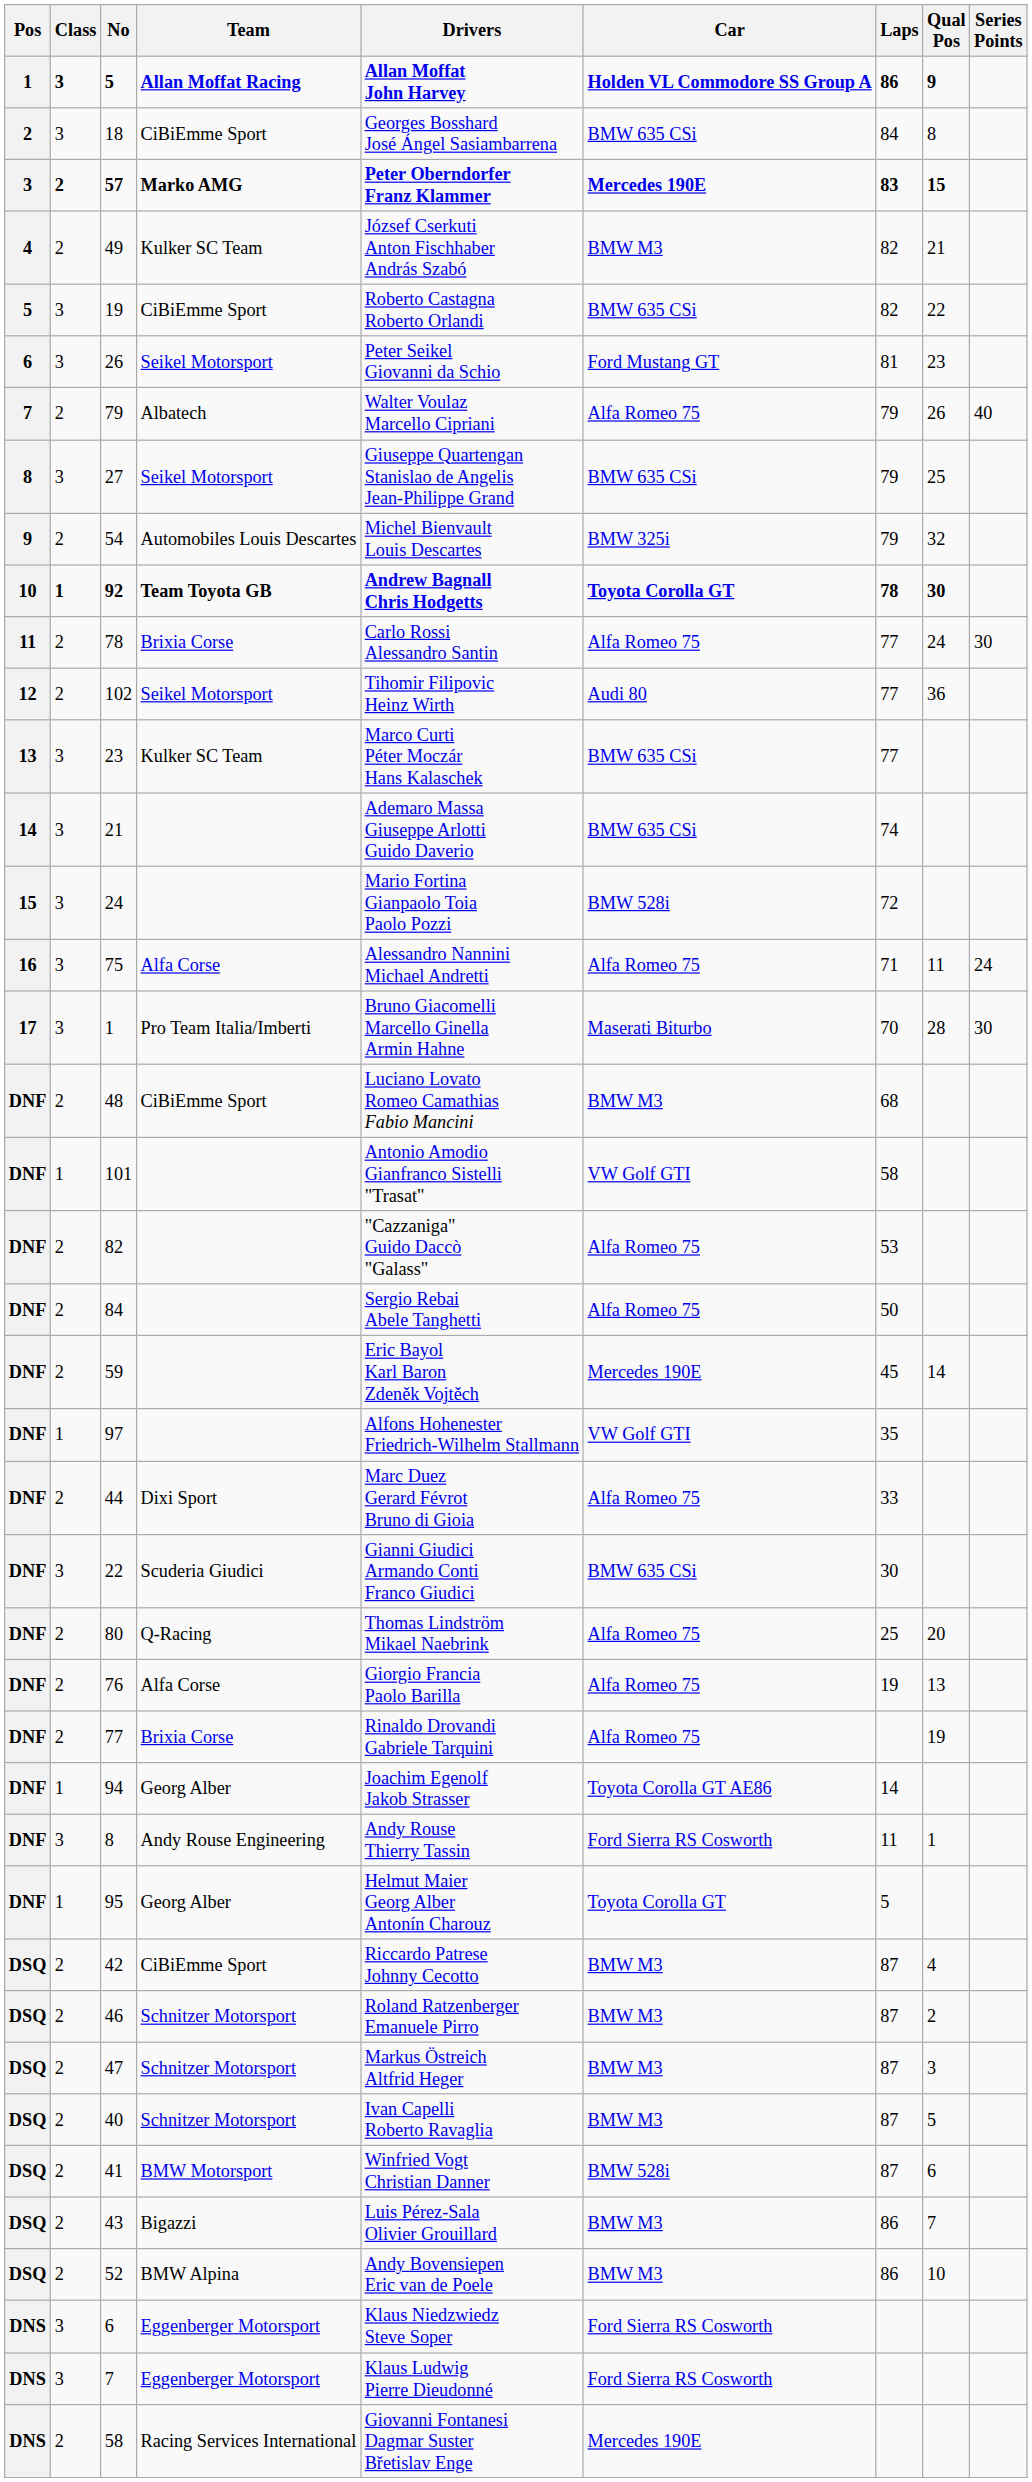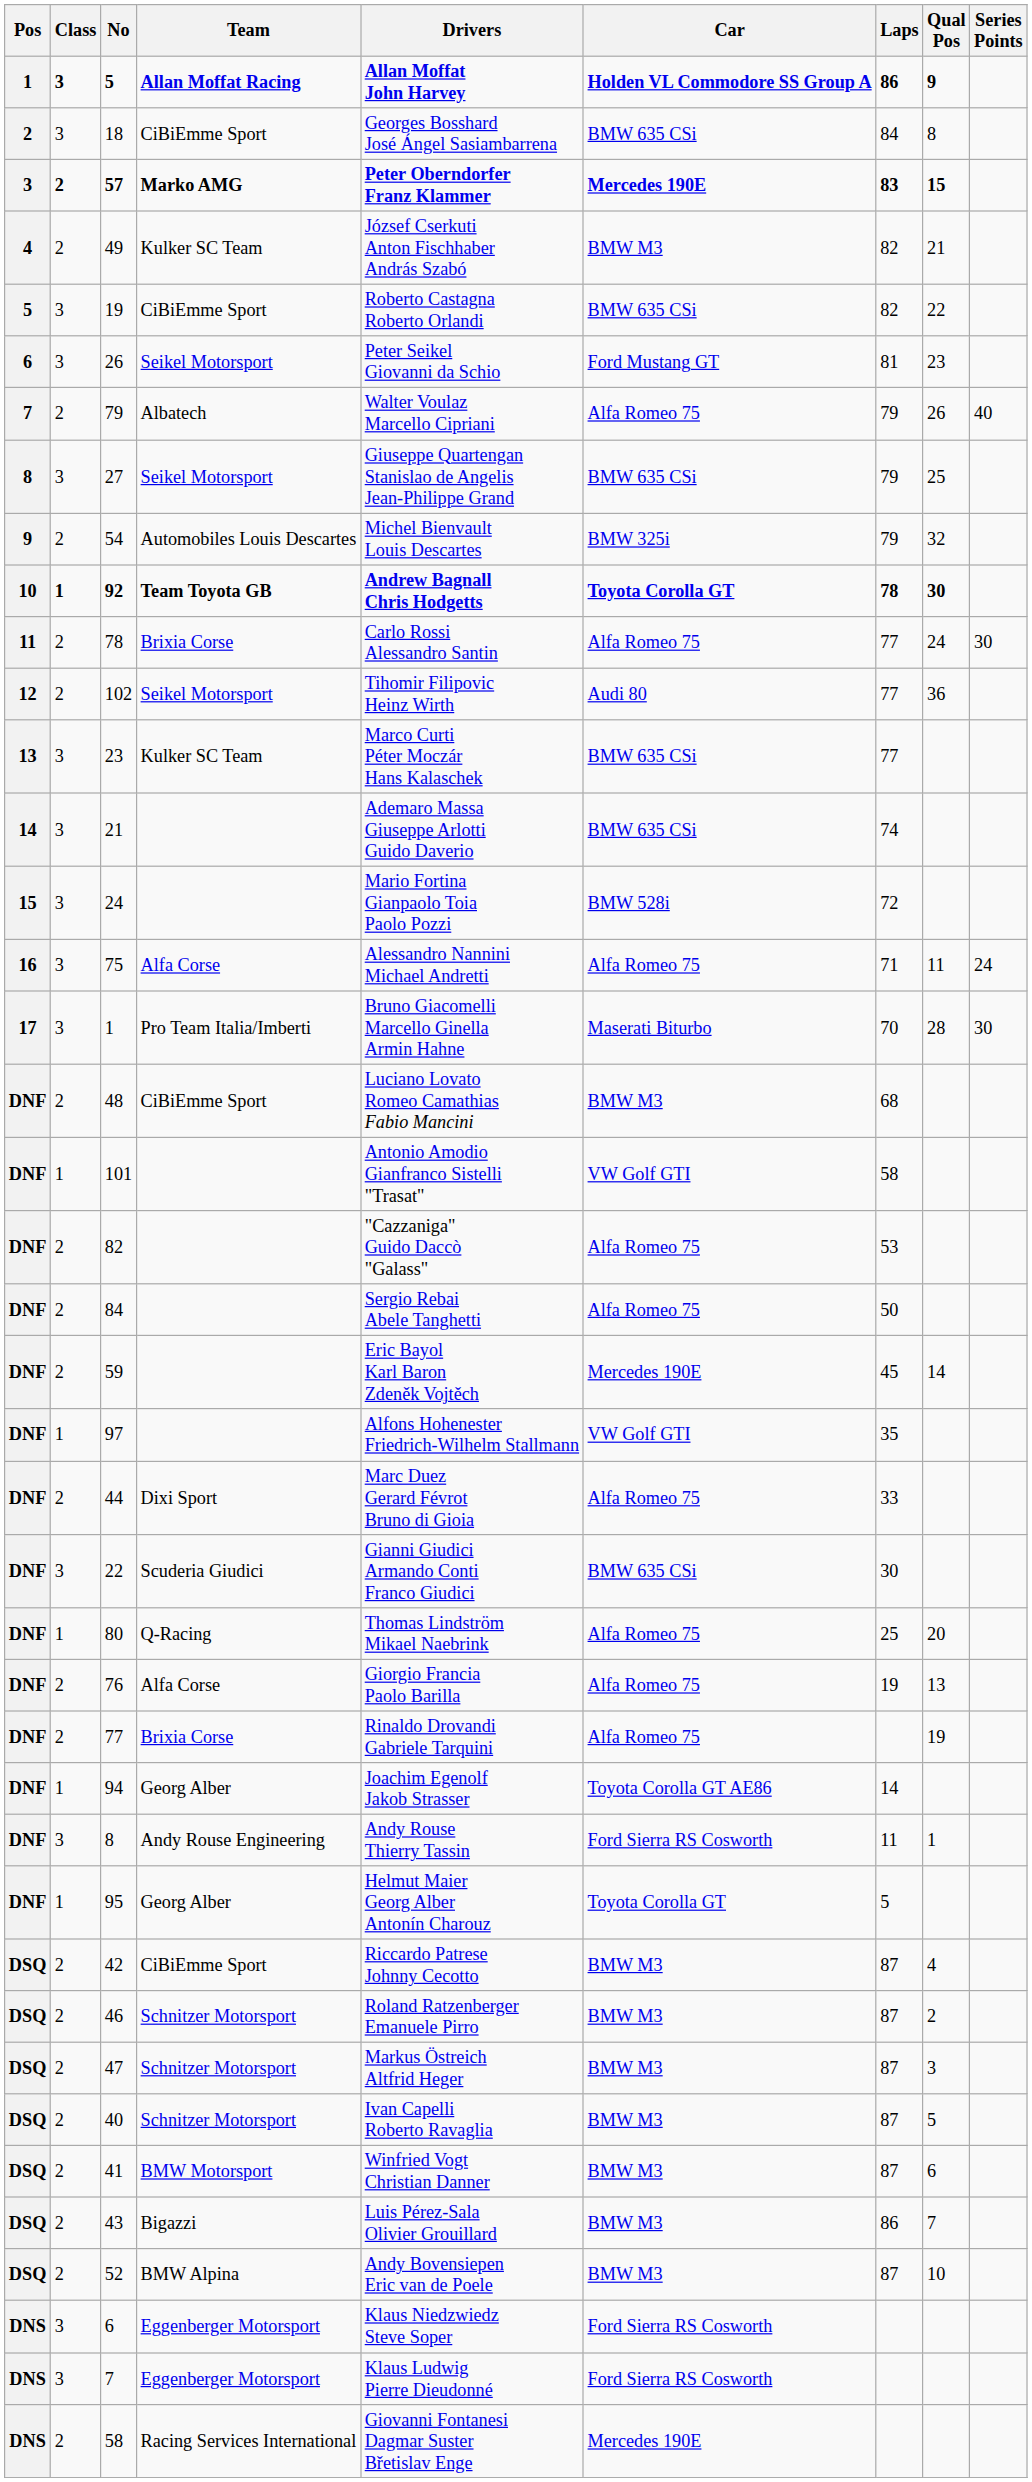 <table class="wikitable sortable" style="font-size: 95%;">
 <tr>
 <th>Pos</th>
 <th>Class</th>
 <th>No</th>
 <th>Team</th>
 <th>Drivers</th>
 <th>Car</th>
 <th>Laps</th>
 <th>Qual<br>Pos</th>
 <th>Series<br>Points</th>
 </tr>
 <tr style="font-weight:bold">
 <th>1</th>
 <td>3</td>
 <td>5</td>
 <td> <a href='#'>Allan Moffat Racing</a></td>
 <td> <a href='#'>Allan Moffat</a><br> <a href='#'>John Harvey</a></td>
 <td><a href='#'>Holden VL Commodore SS Group A</a></td>
 <td>86</td>
 <td>9</td>
 <td></td>
 </tr>
 <tr>
 <th>2</th>
 <td>3</td>
 <td>18</td>
 <td> CiBiEmme Sport</td>
 <td> <a href='#'>Georges Bosshard</a><br> <a href='#'>José Ángel Sasiambarrena</a></td>
 <td><a href='#'>BMW 635 CSi</a></td>
 <td>84</td>
 <td>8</td>
 <td></td>
 </tr>
 <tr style="font-weight:bold">
 <th>3</th>
 <td>2</td>
 <td>57</td>
 <td> Marko AMG</td>
 <td> <a href='#'>Peter Oberndorfer</a><br> <a href='#'>Franz Klammer</a></td>
 <td><a href='#'>Mercedes 190E</a></td>
 <td>83</td>
 <td>15</td>
 <td></td>
 </tr>
 <tr>
 <th>4</th>
 <td>2</td>
 <td>49</td>
 <td> Kulker SC Team</td>
 <td> <a href='#'>József Cserkuti</a><br> <a href='#'>Anton Fischhaber</a><br> <a href='#'>András Szabó</a></td>
 <td><a href='#'>BMW M3</a></td>
 <td>82</td>
 <td>21</td>
 <td></td>
 </tr>
 <tr>
 <th>5</th>
 <td>3</td>
 <td>19</td>
 <td> CiBiEmme Sport</td>
 <td> <a href='#'>Roberto Castagna</a><br> <a href='#'>Roberto Orlandi</a></td>
 <td><a href='#'>BMW 635 CSi</a></td>
 <td>82</td>
 <td>22</td>
 <td></td>
 </tr>
 <tr>
 <th>6</th>
 <td>3</td>
 <td>26</td>
 <td> <a href='#'>Seikel Motorsport</a></td>
 <td> <a href='#'>Peter Seikel</a><br> <a href='#'>Giovanni da Schio</a></td>
 <td><a href='#'>Ford Mustang GT</a></td>
 <td>81</td>
 <td>23</td>
 <td></td>
 </tr>
 <tr>
 <th>7</th>
 <td>2</td>
 <td>79</td>
 <td> Albatech</td>
 <td> <a href='#'>Walter Voulaz</a><br> <a href='#'>Marcello Cipriani</a></td>
 <td><a href='#'>Alfa Romeo 75</a></td>
 <td>79</td>
 <td>26</td>
 <td>40</td>
 </tr>
 <tr>
 <th>8</th>
 <td>3</td>
 <td>27</td>
 <td> <a href='#'>Seikel Motorsport</a></td>
 <td> <a href='#'>Giuseppe Quartengan</a><br> <a href='#'>Stanislao de Angelis</a><br> <a href='#'>Jean-Philippe Grand</a></td>
 <td><a href='#'>BMW 635 CSi</a></td>
 <td>79</td>
 <td>25</td>
 <td></td>
 </tr>
 <tr>
 <th>9</th>
 <td>2</td>
 <td>54</td>
 <td> Automobiles Louis Descartes</td>
 <td> <a href='#'>Michel Bienvault</a><br> <a href='#'>Louis Descartes</a></td>
 <td><a href='#'>BMW 325i</a></td>
 <td>79</td>
 <td>32</td>
 <td></td>
 </tr>
 <tr style="font-weight:bold">
 <th>10</th>
 <td>1</td>
 <td>92</td>
 <td> Team Toyota GB</td>
 <td> <a href='#'>Andrew Bagnall</a><br> <a href='#'>Chris Hodgetts</a></td>
 <td><a href='#'>Toyota Corolla GT</a></td>
 <td>78</td>
 <td>30</td>
 <td></td>
 </tr>
 <tr>
 <th>11</th>
 <td>2</td>
 <td>78</td>
 <td> <a href='#'>Brixia Corse</a></td>
 <td> <a href='#'>Carlo Rossi</a><br> <a href='#'>Alessandro Santin</a></td>
 <td><a href='#'>Alfa Romeo 75</a></td>
 <td>77</td>
 <td>24</td>
 <td>30</td>
 </tr>
 <tr>
 <th>12</th>
 <td>2</td>
 <td>102</td>
 <td> <a href='#'>Seikel Motorsport</a></td>
 <td> <a href='#'>Tihomir Filipovic</a><br> <a href='#'>Heinz Wirth</a></td>
 <td><a href='#'>Audi 80</a></td>
 <td>77</td>
 <td>36</td>
 <td></td>
 </tr>
 <tr>
 <th>13</th>
 <td>3</td>
 <td>23</td>
 <td> Kulker SC Team</td>
 <td> <a href='#'>Marco Curti</a> <br> <a href='#'>Péter Moczár</a><br> <a href='#'>Hans Kalaschek</a></td>
 <td><a href='#'>BMW 635 CSi</a></td>
 <td>77</td>
 <td></td>
 <td></td>
 </tr>
 <tr>
 <th>14</th>
 <td>3</td>
 <td>21</td>
 <td></td>
 <td> <a href='#'>Ademaro Massa</a> <br> <a href='#'>Giuseppe Arlotti</a><br> <a href='#'>Guido Daverio</a></td>
 <td><a href='#'>BMW 635 CSi</a></td>
 <td>74</td>
 <td></td>
 <td></td>
 </tr>
 <tr>
 <th>15</th>
 <td>3</td>
 <td>24</td>
 <td></td>
 <td> <a href='#'>Mario Fortina</a> <br> <a href='#'>Gianpaolo Toia</a><br> <a href='#'>Paolo Pozzi</a></td>
 <td><a href='#'>BMW 528i</a></td>
 <td>72</td>
 <td></td>
 <td></td>
 </tr>
 <tr>
 <th>16</th>
 <td>3</td>
 <td>75</td>
 <td> <a href='#'>Alfa Corse</a></td>
 <td> <a href='#'>Alessandro Nannini</a><br> <a href='#'>Michael Andretti</a></td>
 <td><a href='#'>Alfa Romeo 75</a></td>
 <td>71</td>
 <td>11</td>
 <td>24</td>
 </tr>
 <tr>
 <th>17</th>
 <td>3</td>
 <td>1</td>
 <td> Pro Team Italia/Imberti</td>
 <td> <a href='#'>Bruno Giacomelli</a><br> <a href='#'>Marcello Ginella</a><br> <a href='#'>Armin Hahne</a></td>
 <td><a href='#'>Maserati Biturbo</a></td>
 <td>70</td>
 <td>28</td>
 <td>30</td>
 </tr>
 <tr>
 <th>DNF</th>
 <td>2</td>
 <td>48</td>
 <td> CiBiEmme Sport</td>
 <td> <a href='#'>Luciano Lovato</a><br> <a href='#'>Romeo Camathias</a><br> <em>Fabio Mancini</em></td>
 <td><a href='#'>BMW M3</a></td>
 <td>68</td>
 <td></td>
 <td></td>
 </tr>
 <tr>
 <th>DNF</th>
 <td>1</td>
 <td>101</td>
 <td></td>
 <td> <a href='#'>Antonio Amodio</a><br> <a href='#'>Gianfranco Sistelli</a><br> "Trasat"</td>
 <td><a href='#'>VW Golf GTI</a></td>
 <td>58</td>
 <td></td>
 <td></td>
 </tr>
 <tr>
 <th>DNF</th>
 <td>2</td>
 <td>82</td>
 <td></td>
 <td> "Cazzaniga"<br> <a href='#'>Guido Daccò</a><br> "Galass"</td>
 <td><a href='#'>Alfa Romeo 75</a></td>
 <td>53</td>
 <td></td>
 <td></td>
 </tr>
 <tr>
 <th>DNF</th>
 <td>2</td>
 <td>84</td>
 <td></td>
 <td> <a href='#'>Sergio Rebai</a><br> <a href='#'>Abele Tanghetti</a></td>
 <td><a href='#'>Alfa Romeo 75</a></td>
 <td>50</td>
 <td></td>
 <td></td>
 </tr>
 <tr>
 <th>DNF</th>
 <td>2</td>
 <td>59</td>
 <td></td>
 <td> <a href='#'>Eric Bayol</a><br> <a href='#'>Karl Baron</a><br> <a href='#'>Zdeněk Vojtěch</a></td>
 <td><a href='#'>Mercedes 190E</a></td>
 <td>45</td>
 <td>14</td>
 <td></td>
 </tr>
 <tr>
 <th>DNF</th>
 <td>1</td>
 <td>97</td>
 <td></td>
 <td> <a href='#'>Alfons Hohenester</a><br> <a href='#'>Friedrich-Wilhelm Stallmann</a></td>
 <td><a href='#'>VW Golf GTI</a></td>
 <td>35</td>
 <td></td>
 <td></td>
 </tr>
 <tr>
 <th>DNF</th>
 <td>2</td>
 <td>44</td>
 <td>Dixi Sport</td>
 <td> <a href='#'>Marc Duez</a><br> <a href='#'>Gerard Févrot</a><br> <a href='#'>Bruno di Gioia</a></td>
 <td><a href='#'>Alfa Romeo 75</a></td>
 <td>33</td>
 <td></td>
 <td></td>
 </tr>
 <tr>
 <th>DNF</th>
 <td>3</td>
 <td>22</td>
 <td> Scuderia Giudici</td>
 <td> <a href='#'>Gianni Giudici</a><br> <a href='#'>Armando Conti</a><br> <a href='#'>Franco Giudici</a></td>
 <td><a href='#'>BMW 635 CSi</a></td>
 <td>30</td>
 <td></td>
 <td></td>
 </tr>
 <tr>
 <th>DNF</th>
-<td>2</td>
+<td>1</td>
 <td>80</td>
 <td> Q-Racing</td>
 <td> <a href='#'>Thomas Lindström</a><br> <a href='#'>Mikael Naebrink</a></td>
 <td><a href='#'>Alfa Romeo 75</a></td>
 <td>25</td>
 <td>20</td>
 <td></td>
 </tr>
 <tr>
 <th>DNF</th>
 <td>2</td>
 <td>76</td>
 <td> Alfa Corse</td>
 <td> <a href='#'>Giorgio Francia</a><br> <a href='#'>Paolo Barilla</a></td>
 <td><a href='#'>Alfa Romeo 75</a></td>
 <td>19</td>
 <td>13</td>
 <td></td>
 </tr>
 <tr>
 <th>DNF</th>
 <td>2</td>
 <td>77</td>
 <td> <a href='#'>Brixia Corse</a></td>
 <td> <a href='#'>Rinaldo Drovandi</a><br> <a href='#'>Gabriele Tarquini</a></td>
 <td><a href='#'>Alfa Romeo 75</a></td>
 <td></td>
 <td>19</td>
 <td></td>
 </tr>
 <tr>
 <th>DNF</th>
 <td>1</td>
 <td>94</td>
 <td> Georg Alber</td>
 <td> <a href='#'>Joachim Egenolf</a><br> <a href='#'>Jakob Strasser</a></td>
 <td><a href='#'>Toyota Corolla GT AE86</a></td>
 <td>14</td>
 <td></td>
 <td></td>
 </tr>
 <tr>
 <th>DNF</th>
 <td>3</td>
 <td>8</td>
 <td> Andy Rouse Engineering</td>
 <td> <a href='#'>Andy Rouse</a><br> <a href='#'>Thierry Tassin</a></td>
 <td><a href='#'>Ford Sierra RS Cosworth</a></td>
 <td>11</td>
 <td>1</td>
 <td></td>
 </tr>
 <tr>
 <th>DNF</th>
 <td>1</td>
 <td>95</td>
 <td> Georg Alber</td>
 <td> <a href='#'>Helmut Maier</a><br> <a href='#'>Georg Alber</a><br> <a href='#'>Antonín Charouz</a></td>
 <td><a href='#'>Toyota Corolla GT</a></td>
 <td>5</td>
 <td></td>
 <td></td>
 </tr>
 <tr>
 <th>DSQ</th>
 <td>2</td>
 <td>42</td>
 <td> CiBiEmme Sport</td>
 <td> <a href='#'>Riccardo Patrese</a><br> <a href='#'>Johnny Cecotto</a></td>
 <td><a href='#'>BMW M3</a></td>
 <td>87</td>
 <td>4</td>
 <td></td>
 </tr>
 <tr>
 <th>DSQ</th>
 <td>2</td>
 <td>46</td>
 <td> <a href='#'>Schnitzer Motorsport</a></td>
 <td> <a href='#'>Roland Ratzenberger</a><br> <a href='#'>Emanuele Pirro</a></td>
 <td><a href='#'>BMW M3</a></td>
 <td>87</td>
 <td>2</td>
 <td></td>
 </tr>
 <tr>
 <th>DSQ</th>
 <td>2</td>
 <td>47</td>
 <td> <a href='#'>Schnitzer Motorsport</a></td>
 <td> <a href='#'>Markus Östreich</a><br> <a href='#'>Altfrid Heger</a></td>
 <td><a href='#'>BMW M3</a></td>
 <td>87</td>
 <td>3</td>
 <td></td>
 </tr>
 <tr>
 <th>DSQ</th>
 <td>2</td>
 <td>40</td>
 <td> <a href='#'>Schnitzer Motorsport</a></td>
 <td> <a href='#'>Ivan Capelli</a><br> <a href='#'>Roberto Ravaglia</a></td>
 <td><a href='#'>BMW M3</a></td>
 <td>87</td>
 <td>5</td>
 <td></td>
 </tr>
 <tr>
 <th>DSQ</th>
 <td>2</td>
 <td>41</td>
 <td> <a href='#'>BMW Motorsport</a></td>
 <td> <a href='#'>Winfried Vogt</a><br> <a href='#'>Christian Danner</a></td>
-<td><a href='#'>BMW 528i</a></td>
+<td><a href='#'>BMW M3</a></td>
 <td>87</td>
 <td>6</td>
 <td></td>
 </tr>
 <tr>
 <th>DSQ</th>
 <td>2</td>
 <td>43</td>
 <td> Bigazzi</td>
 <td> <a href='#'>Luis Pérez-Sala</a><br> <a href='#'>Olivier Grouillard</a></td>
 <td><a href='#'>BMW M3</a></td>
 <td>86</td>
 <td>7</td>
 <td></td>
 </tr>
 <tr>
 <th>DSQ</th>
 <td>2</td>
 <td>52</td>
 <td> BMW Alpina</td>
 <td> <a href='#'>Andy Bovensiepen</a><br> <a href='#'>Eric van de Poele</a></td>
 <td><a href='#'>BMW M3</a></td>
-<td>86</td>
+<td>87</td>
 <td>10</td>
 <td></td>
 </tr>
 <tr>
 <th>DNS</th>
 <td>3</td>
 <td>6</td>
 <td> <a href='#'>Eggenberger Motorsport</a></td>
 <td> <a href='#'>Klaus Niedzwiedz</a><br> <a href='#'>Steve Soper</a></td>
 <td><a href='#'>Ford Sierra RS Cosworth</a></td>
 <td></td>
 <td></td>
 <td></td>
 </tr>
 <tr>
 <th>DNS</th>
 <td>3</td>
 <td>7</td>
 <td> <a href='#'>Eggenberger Motorsport</a></td>
 <td> <a href='#'>Klaus Ludwig</a><br> <a href='#'>Pierre Dieudonné</a></td>
 <td><a href='#'>Ford Sierra RS Cosworth</a></td>
 <td></td>
 <td></td>
 <td></td>
 </tr>
 <tr>
 <th>DNS</th>
 <td>2</td>
 <td>58</td>
 <td>Racing Services International</td>
 <td> <a href='#'>Giovanni Fontanesi</a><br> <a href='#'>Dagmar Suster</a><br> <a href='#'>Břetislav Enge</a></td>
 <td><a href='#'>Mercedes 190E</a></td>
 <td></td>
 <td></td>
 <td></td>
 </tr>
 <tr>
 </tr>
 </table>
